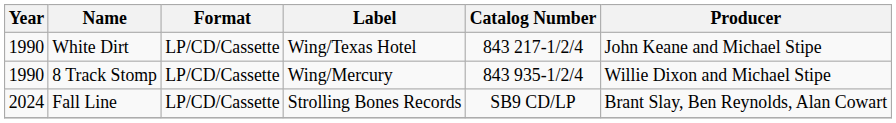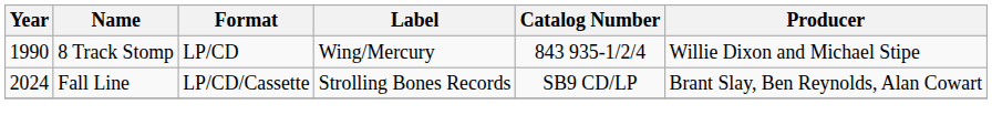 <table class="wikitable" border="1">
 <tr>
 <th align="left">Year</th>
 <th align="left">Name</th>
 <th align="left">Format</th>
 <th align="left">Label</th>
 <th align="left">Catalog Number</th>
 <th align="left">Producer</th>
 </tr>
 <tr>
 <td align="left">1990</td>
-<td align="left">White Dirt</td>
-<td align="left">LP/CD/Cassette</td>
-<td align="left">Wing/Texas Hotel</td>
-<td align="center">843 217-1/2/4</td>
-<td align="left">John Keane and Michael Stipe</td>
-</tr>
-<tr>
-<td align="left">1990</td>
 <td align="left">8 Track Stomp</td>
-<td align="left">LP/CD/Cassette</td>
+<td align="left">LP/CD</td>
 <td align="left">Wing/Mercury</td>
 <td align="center">843 935-1/2/4</td>
 <td align="left">Willie Dixon and Michael Stipe</td>
 </tr>
 <tr>
 <td align="left">2024</td>
 <td align="left">Fall Line</td>
 <td align="left">LP/CD/Cassette</td>
 <td align="left">Strolling Bones Records</td>
 <td align="center">SB9 CD/LP</td>
 <td align="left">Brant Slay, Ben Reynolds, Alan Cowart</td>
 </tr>
 <tr>
 </tr>
 </table>
